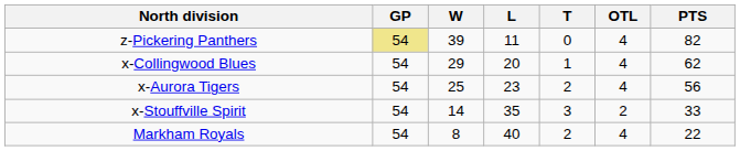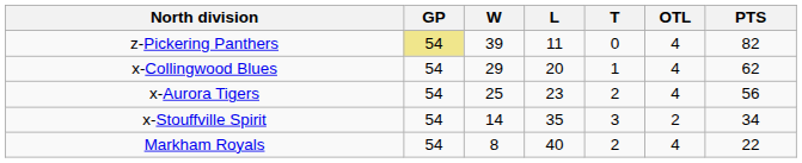 <table class="wikitable" style="text-align:center">
 <tr>
 <th bgcolor="#DDDDFF" width="33%">North division</th>
 <th bgcolor="#DDDDFF" width="5%">GP</th>
 <th bgcolor="#DDDDFF" width="5%">W</th>
 <th bgcolor="#DDDDFF" width="5%">L</th>
 <th bgcolor="#DDDDFF" width="5%">T</th>
 <th bgcolor="#DDDDFF" width="5%">OTL</th>
 <th bgcolor="#DDDDFF" width="7.5%">PTS</th>
 </tr>
 <tr>
 <td>z-<a href='#'>Pickering Panthers</a></td>
 <td style="background: khaki;">54</td>
 <td>39</td>
 <td>11</td>
 <td>0</td>
 <td>4</td>
 <td>82</td>
 </tr>
 <tr>
 <td>x-<a href='#'>Collingwood Blues</a></td>
 <td>54</td>
 <td>29</td>
 <td>20</td>
 <td>1</td>
 <td>4</td>
 <td>62</td>
 </tr>
 <tr>
 <td>x-<a href='#'>Aurora Tigers</a></td>
 <td>54</td>
 <td>25</td>
 <td>23</td>
 <td>2</td>
 <td>4</td>
 <td>56</td>
 </tr>
 <tr>
 <td>x-<a href='#'>Stouffville Spirit</a></td>
 <td>54</td>
 <td>14</td>
 <td>35</td>
 <td>3</td>
 <td>2</td>
-<td>33</td>
+<td>34</td>
 </tr>
 <tr>
 <td><a href='#'>Markham Royals</a></td>
 <td>54</td>
 <td>8</td>
 <td>40</td>
 <td>2</td>
 <td>4</td>
 <td>22</td>
 </tr>
 </table>
